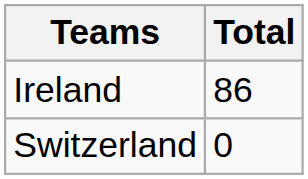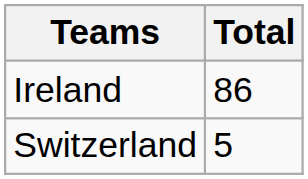 <table class="wikitable">
 <tr>
 <th>Teams</th>
 <th>Total</th>
 </tr>
 <tr>
 <td>Ireland</td>
 <td>86</td>
 </tr>
 <tr>
 <td>Switzerland</td>
-<td>0</td>
+<td>5</td>
 </tr>
 </table>
